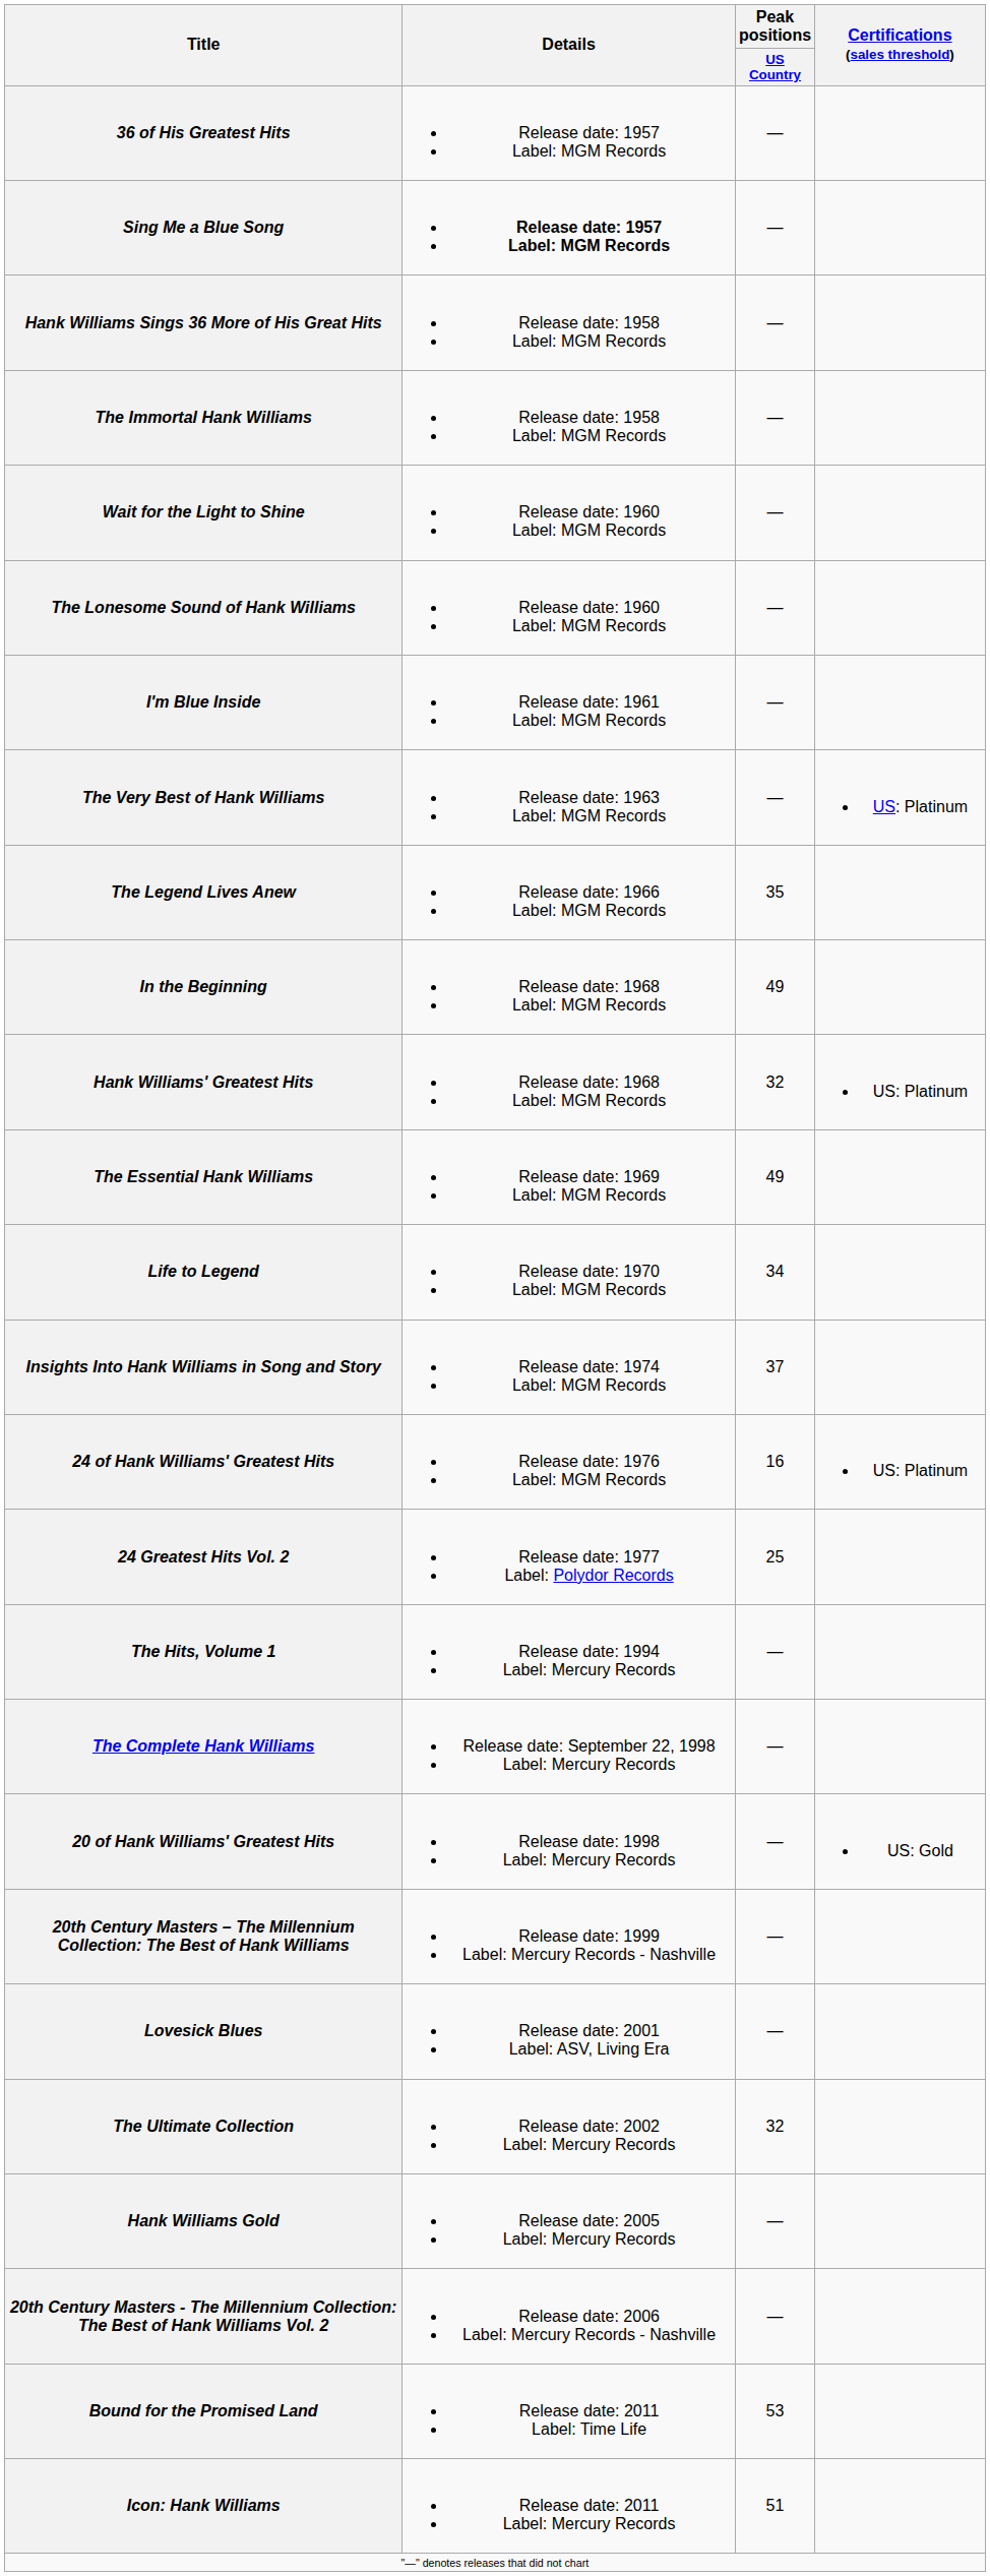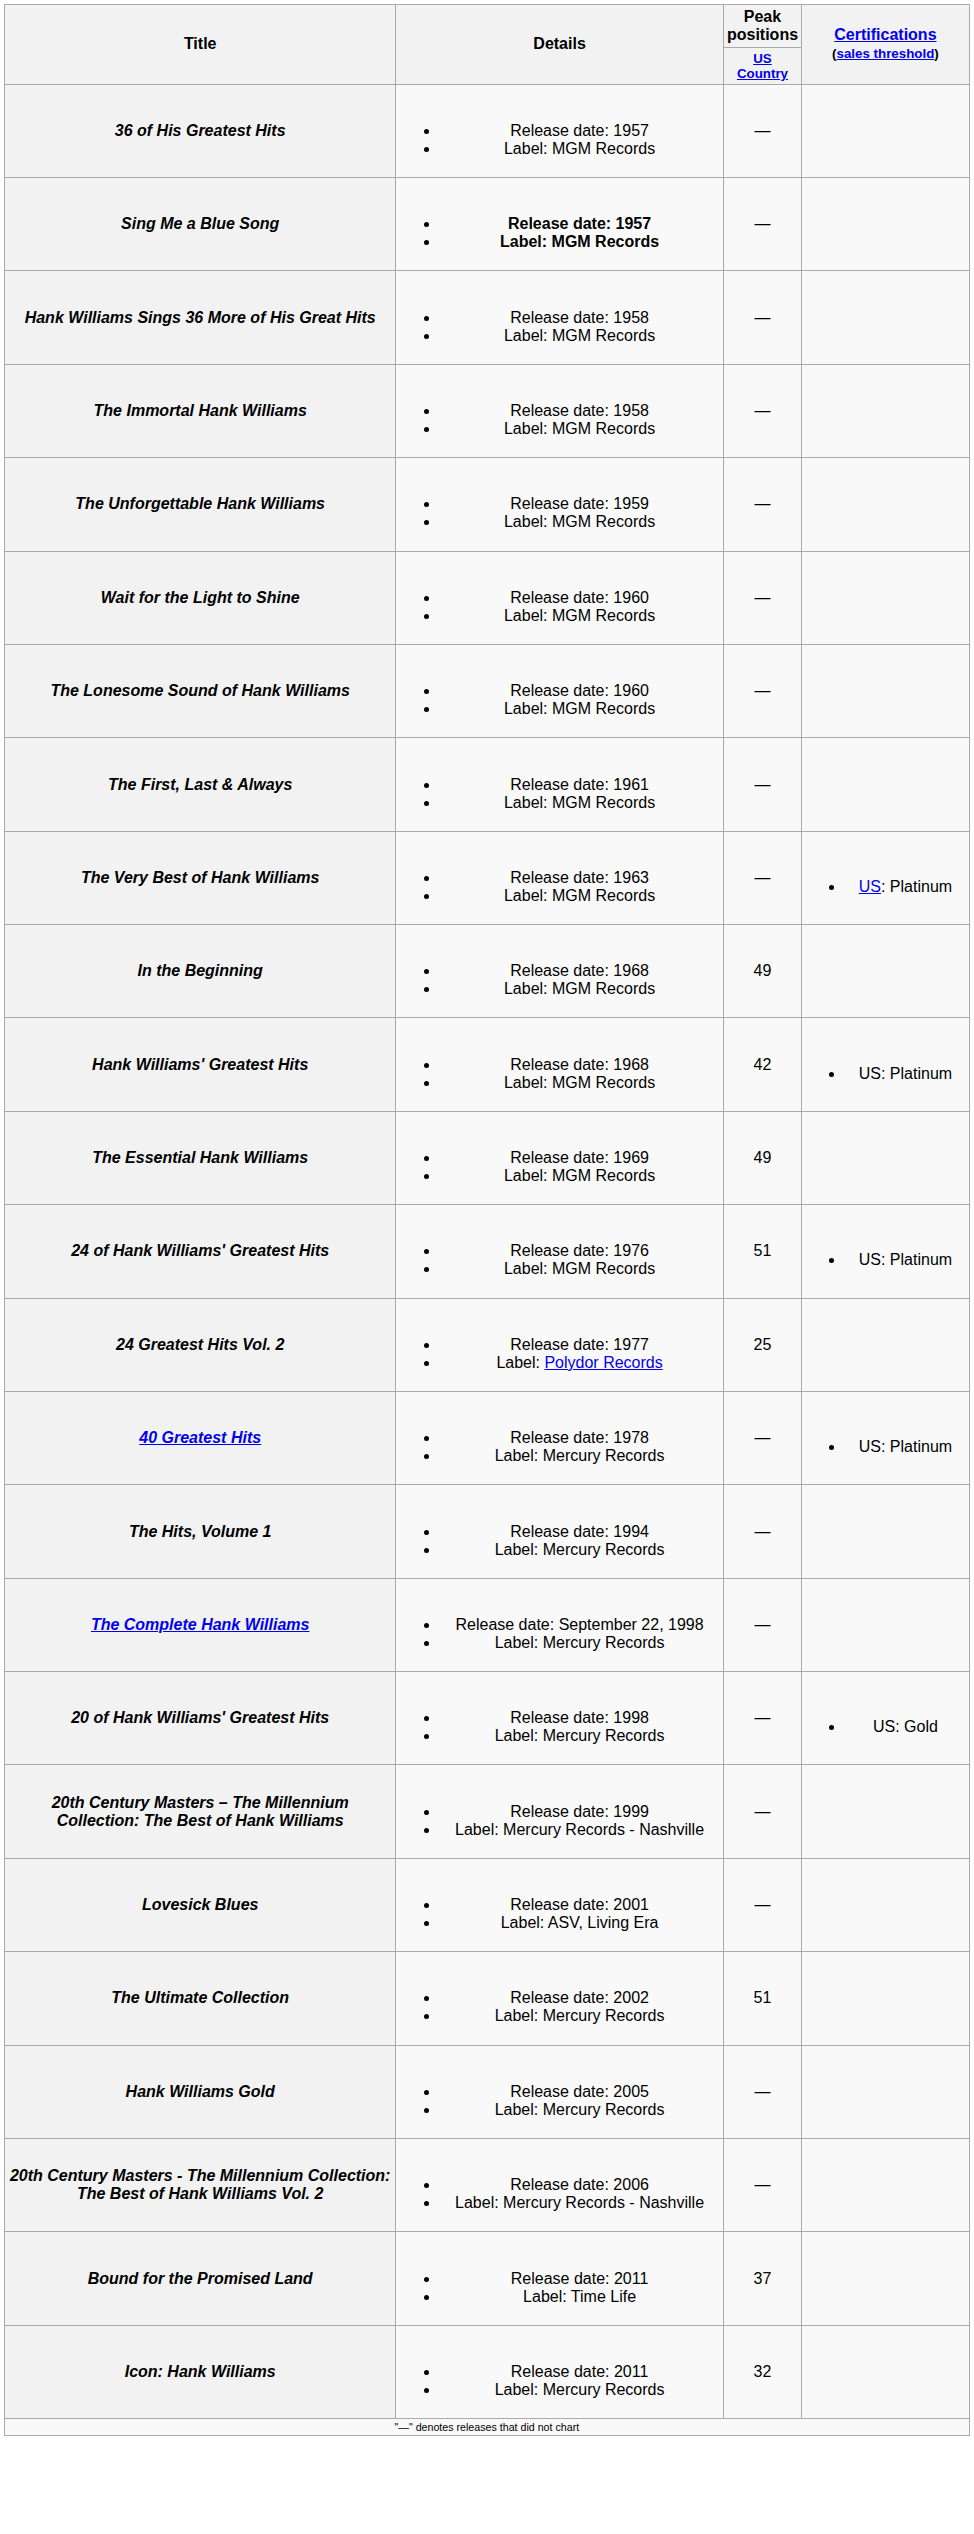 <table class="wikitable plainrowheaders" style="text-align:center;">
 <tr>
 <th rowspan="2" style="width:24em;">Title</th>
 <th rowspan="2" style="width:20em;">Details</th>
 <th>Peak positions</th>
 <th rowspan="2" style="width:10em;"><a href='#'>Certifications</a><br><small>(<a href='#'>sales threshold</a>)</small></th>
 </tr>
 <tr style="font-size:smaller;">
 <th width="65"><a href='#'>US Country</a></th>
 </tr>
 <tr>
 <th scope="row"><em>36 of His Greatest Hits</em></th>
 <td><br><ul><li>Release date: 1957</li><li>Label: MGM Records</li></ul></td>
 <td>—</td>
 <td></td>
 </tr>
 <tr>
 <th scope="row"><em>Sing Me a Blue Song</em></th>
 <td><strong><br><ul><li>Release date: 1957</li><li>Label: MGM Records</li></ul></strong></td>
 <td>—</td>
 <td></td>
 </tr>
 <tr>
 <th scope="row"><em>Hank Williams Sings 36 More of His Great Hits</em></th>
 <td><br><ul><li>Release date: 1958</li><li>Label: MGM Records</li></ul></td>
 <td>—</td>
 <td></td>
 </tr>
 <tr>
 <th scope="row"><em>The Immortal Hank Williams</em></th>
 <td><br><ul><li>Release date: 1958</li><li>Label: MGM Records</li></ul></td>
 <td>—</td>
 <td></td>
 </tr>
 <tr>
+<th scope="row"><em>The Unforgettable Hank Williams</em></th>
+<td><br><ul><li>Release date: 1959</li><li>Label: MGM Records</li></ul></td>
+<td>—</td>
+<td></td>
+</tr>
+<tr>
 <th scope="row"><em>Wait for the Light to Shine</em></th>
 <td><br><ul><li>Release date: 1960</li><li>Label: MGM Records</li></ul></td>
 <td>—</td>
 <td></td>
 </tr>
 <tr>
 <th scope="row"><em>The Lonesome Sound of Hank Williams</em></th>
 <td><br><ul><li>Release date: 1960</li><li>Label: MGM Records</li></ul></td>
 <td>—</td>
 <td></td>
 </tr>
 <tr>
-<th scope="row"><em>I'm Blue Inside</em></th>
+<th scope="row"><em>The First, Last & Always</em></th>
 <td><br><ul><li>Release date: 1961</li><li>Label: MGM Records</li></ul></td>
 <td>—</td>
 <td></td>
 </tr>
 <tr>
 <th scope="row"><em>The Very Best of Hank Williams</em></th>
 <td><br><ul><li>Release date: 1963</li><li>Label: MGM Records</li></ul></td>
 <td>—</td>
 <td><br><ul><li><a href='#'>US</a>: Platinum</li></ul></td>
 </tr>
 <tr>
-<th scope="row"><em>The Legend Lives Anew</em></th>
-<td><br><ul><li>Release date: 1966</li><li>Label: MGM Records</li></ul></td>
-<td>35</td>
-<td></td>
-</tr>
-<tr>
 <th scope="row"><em>In the Beginning</em></th>
 <td><br><ul><li>Release date: 1968</li><li>Label: MGM Records</li></ul></td>
 <td>49</td>
 <td></td>
 </tr>
 <tr>
 <th scope="row"><em>Hank Williams' Greatest Hits</em></th>
 <td><br><ul><li>Release date: 1968</li><li>Label: MGM Records</li></ul></td>
-<td>32</td>
+<td>42</td>
 <td><br><ul><li>US: Platinum</li></ul></td>
 </tr>
 <tr>
 <th scope="row"><em>The Essential Hank Williams</em></th>
 <td><br><ul><li>Release date: 1969</li><li>Label: MGM Records</li></ul></td>
 <td>49</td>
 <td></td>
 </tr>
 <tr>
-<th scope="row"><em>Life to Legend</em></th>
-<td><br><ul><li>Release date: 1970</li><li>Label: MGM Records</li></ul></td>
-<td>34</td>
-<td></td>
-</tr>
-<tr>
-<th scope="row"><em>Insights Into Hank Williams in Song and Story</em></th>
-<td><br><ul><li>Release date: 1974</li><li>Label: MGM Records</li></ul></td>
-<td>37</td>
-<td></td>
-</tr>
-<tr>
 <th scope="row"><em>24 of Hank Williams' Greatest Hits</em></th>
 <td><br><ul><li>Release date: 1976</li><li>Label: MGM Records</li></ul></td>
-<td>16</td>
+<td>51</td>
 <td><br><ul><li>US: Platinum</li></ul></td>
 </tr>
 <tr>
 <th scope="row"><em>24 Greatest Hits Vol. 2</em></th>
 <td><br><ul><li>Release date: 1977</li><li>Label: <a href='#'>Polydor Records</a></li></ul></td>
 <td>25</td>
 <td></td>
+</tr>
+<tr>
+<th scope="row"><em><a href='#'>40 Greatest Hits</a></em></th>
+<td><br><ul><li>Release date: 1978</li><li>Label: Mercury Records</li></ul></td>
+<td>—</td>
+<td><br><ul><li>US: Platinum</li></ul></td>
 </tr>
 <tr>
 <th scope="row"><em>The Hits, Volume 1</em></th>
 <td><br><ul><li>Release date: 1994</li><li>Label: Mercury Records</li></ul></td>
 <td>—</td>
 <td></td>
 </tr>
 <tr>
 <th scope="row"><em><a href='#'>The Complete Hank Williams</a></em></th>
 <td><br><ul><li>Release date: September 22, 1998</li><li>Label: Mercury Records</li></ul></td>
 <td>—</td>
 <td></td>
 </tr>
 <tr>
 <th scope="row"><em>20 of Hank Williams' Greatest Hits</em></th>
 <td><br><ul><li>Release date: 1998</li><li>Label: Mercury Records</li></ul></td>
 <td>—</td>
 <td><br><ul><li>US: Gold</li></ul></td>
 </tr>
 <tr>
 <th scope="row"><em>20th Century Masters – The Millennium Collection: The Best of Hank Williams</em></th>
 <td><br><ul><li>Release date: 1999</li><li>Label: Mercury Records - Nashville</li></ul></td>
 <td>—</td>
 <td></td>
 </tr>
 <tr>
 <th scope="row"><em>Lovesick Blues</em></th>
 <td><br><ul><li>Release date: 2001</li><li>Label: ASV, Living Era</li></ul></td>
 <td>—</td>
 <td></td>
 </tr>
 <tr>
 <th scope="row"><em>The Ultimate Collection</em></th>
 <td><br><ul><li>Release date: 2002</li><li>Label: Mercury Records</li></ul></td>
-<td>32</td>
+<td>51</td>
 <td></td>
 </tr>
 <tr>
 <th scope="row"><em>Hank Williams Gold</em></th>
 <td><br><ul><li>Release date: 2005</li><li>Label: Mercury Records</li></ul></td>
 <td>—</td>
 <td></td>
 </tr>
 <tr>
 <th scope="row"><em>20th Century Masters - The Millennium Collection: The Best of Hank Williams Vol. 2</em></th>
 <td><br><ul><li>Release date: 2006</li><li>Label: Mercury Records - Nashville</li></ul></td>
 <td>—</td>
 <td></td>
 </tr>
 <tr>
 <th scope="row"><em>Bound for the Promised Land</em></th>
 <td><br><ul><li>Release date: 2011</li><li>Label: Time Life</li></ul></td>
-<td>53</td>
+<td>37</td>
 <td></td>
 </tr>
 <tr>
 <th scope="row"><em>Icon: Hank Williams</em></th>
 <td><br><ul><li>Release date: 2011</li><li>Label: Mercury Records</li></ul></td>
-<td>51</td>
+<td>32</td>
 <td></td>
 </tr>
 <tr>
 <td colspan="4" style="font-size:8pt">"—" denotes releases that did not chart</td>
 </tr>
 <tr>
 </tr>
 </table>
